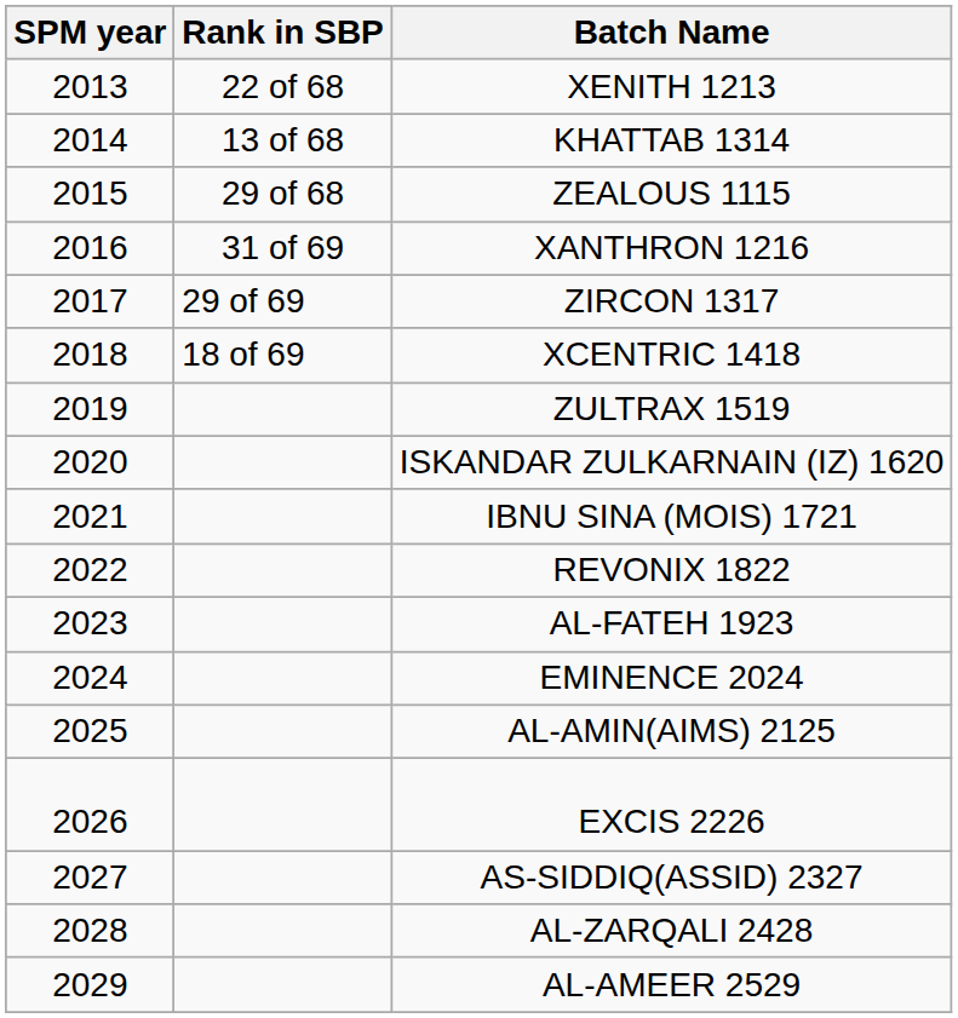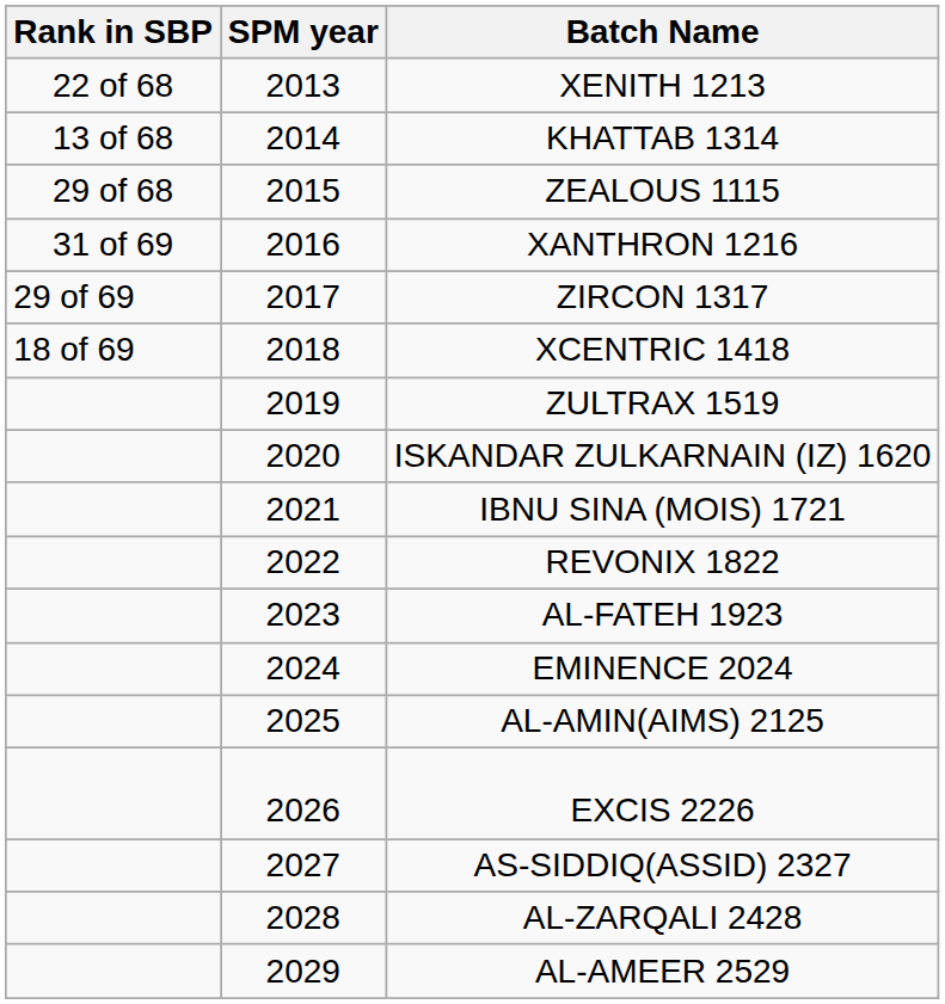 <table class="wikitable">
 <tr>
+<th>Rank in SBP</th>
 <th>SPM year</th>
-<th>Rank in SBP</th>
 <th>Batch Name</th>
 </tr>
 <tr>
+<td style="text-align: center;">22 of 68</td>
 <td style="text-align: center;">2013</td>
-<td style="text-align: center;">22 of 68</td>
 <td style="text-align: center;">XENITH 1213</td>
 </tr>
 <tr>
+<td style="text-align: center;">13 of 68</td>
 <td style="text-align: center;">2014</td>
-<td style="text-align: center;">13 of 68</td>
 <td style="text-align: center;">KHATTAB 1314</td>
 </tr>
 <tr>
+<td style="text-align: center;">29 of 68</td>
 <td style="text-align: center;">2015</td>
-<td style="text-align: center;">29 of 68</td>
 <td style="text-align: center;">ZEALOUS 1115</td>
 </tr>
 <tr>
+<td style="text-align: center;">31 of 69</td>
 <td style="text-align: center;">2016</td>
-<td style="text-align: center;">31 of 69</td>
 <td style="text-align: center;">XANTHRON 1216</td>
 </tr>
 <tr>
+<td>29 of 69</td>
 <td style="text-align: center;">2017</td>
-<td>29 of 69</td>
 <td style="text-align: center;">ZIRCON 1317</td>
 </tr>
 <tr>
+<td>18 of 69</td>
 <td style="text-align: center;">2018</td>
-<td>18 of 69</td>
 <td style="text-align: center;">XCENTRIC 1418</td>
 </tr>
 <tr>
+<td></td>
 <td style="text-align: center;">2019</td>
-<td></td>
 <td style="text-align: center;">ZULTRAX 1519</td>
 </tr>
 <tr>
+<td></td>
 <td style="text-align: center;">2020</td>
-<td></td>
 <td style="text-align: center;">ISKANDAR ZULKARNAIN (IZ) 1620</td>
 </tr>
 <tr>
+<td></td>
 <td style="text-align: center;">2021</td>
-<td></td>
 <td style="text-align: center;">IBNU SINA (MOIS) 1721</td>
 </tr>
 <tr>
+<td></td>
 <td style="text-align: center;">2022</td>
-<td></td>
 <td style="text-align: center;">REVONIX 1822</td>
 </tr>
 <tr>
+<td></td>
 <td style="text-align: center;">2023</td>
-<td></td>
 <td style="text-align: center;">AL-FATEH 1923</td>
 </tr>
 <tr>
+<td></td>
 <td style="text-align: center;">2024</td>
-<td></td>
 <td style="text-align: center;">EMINENCE 2024</td>
 </tr>
 <tr>
+<td></td>
 <td style="text-align: center;">2025</td>
-<td></td>
 <td style="text-align: center;">AL-AMIN(AIMS) 2125</td>
 </tr>
 <tr>
+<td></td>
 <td style="text-align: center;"><br>2026</td>
-<td></td>
 <td style="text-align: center;"><br>EXCIS 2226</td>
 </tr>
 <tr>
+<td></td>
 <td style="text-align: center;">2027</td>
-<td></td>
 <td style="text-align: center;">AS-SIDDIQ(ASSID) 2327</td>
 </tr>
 <tr>
+<td></td>
 <td style="text-align: center;">2028</td>
-<td></td>
 <td style="text-align: center;">AL-ZARQALI 2428</td>
 </tr>
 <tr>
+<td></td>
 <td style="text-align: center;">2029</td>
-<td></td>
 <td style="text-align: center;">AL-AMEER 2529</td>
 </tr>
 </table>
